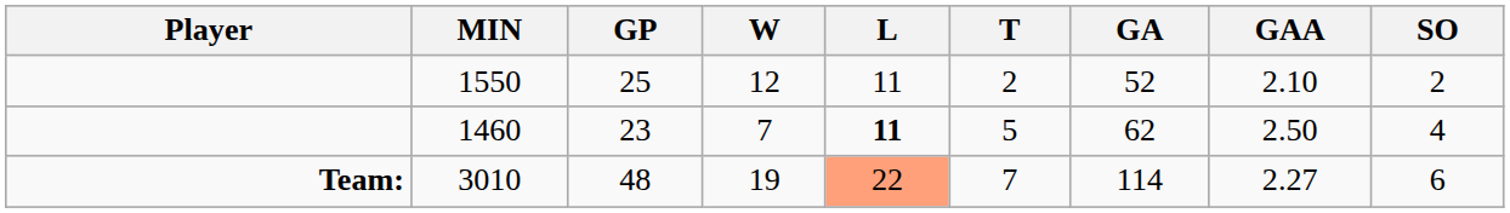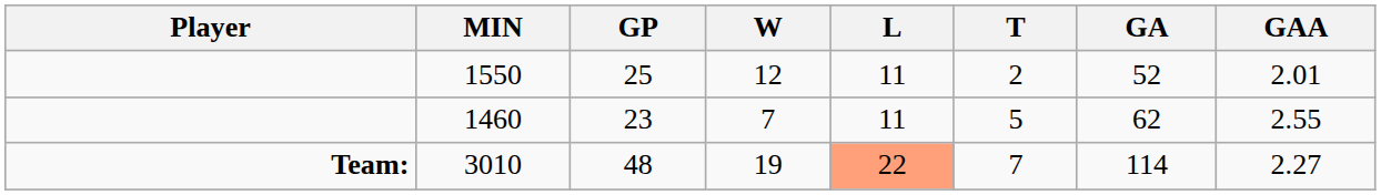 <table class="wikitable sortable" width="60%">
 <tr>
 <th bgcolor="#DDDDFF" width="10%">Player</th>
 <th width="3%" bgcolor="#DDDDFF" title="Minutes played">MIN</th>
 <th width="3%" bgcolor="#DDDDFF" title="Games played in">GP</th>
 <th width="3%" bgcolor="#DDDDFF" title="Wins">W</th>
 <th width="3%" bgcolor="#DDDDFF"title="Losses">L</th>
 <th width="3%" bgcolor="#DDDDFF" title="Ties">T</th>
 <th width="3%" bgcolor="#DDDDFF" title="Goals against">GA</th>
 <th width="3%" bgcolor="#DDDDFF" title="Goals against average">GAA</th>
-<th width="3%" bgcolor="#DDDDFF"title="Shut-outs">SO</th>
 </tr>
 <tr align="center">
 <td align="right"></td>
 <td>1550</td>
 <td>25</td>
 <td>12</td>
 <td>11</td>
 <td>2</td>
 <td>52</td>
-<td>2.10</td>
-<td>2</td>
+<td>2.01</td>
 </tr>
 <tr align="center">
 <td align="right"></td>
 <td>1460</td>
 <td>23</td>
 <td>7</td>
-<td><strong>11</strong></td>
+<td>11</td>
 <td>5</td>
 <td>62</td>
-<td>2.50</td>
-<td>4</td>
+<td>2.55</td>
 </tr>
 <tr align="center">
 <td align="right"><strong>Team:</strong></td>
 <td>3010</td>
 <td>48</td>
 <td>19</td>
 <td style="background: lightsalmon;">22</td>
 <td>7</td>
 <td>114</td>
 <td>2.27</td>
-<td>6</td>
 </tr>
 </table>
